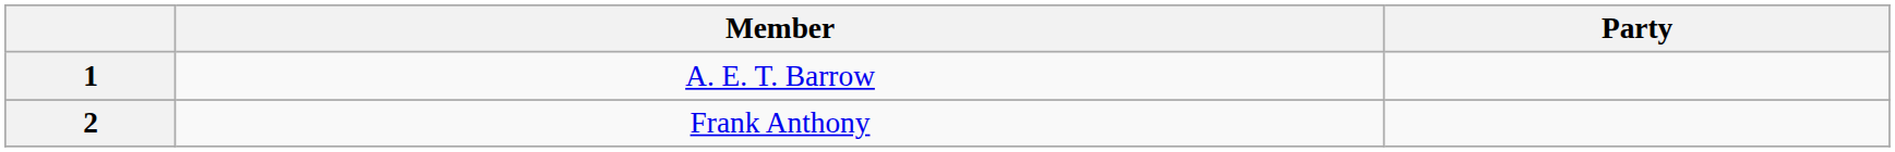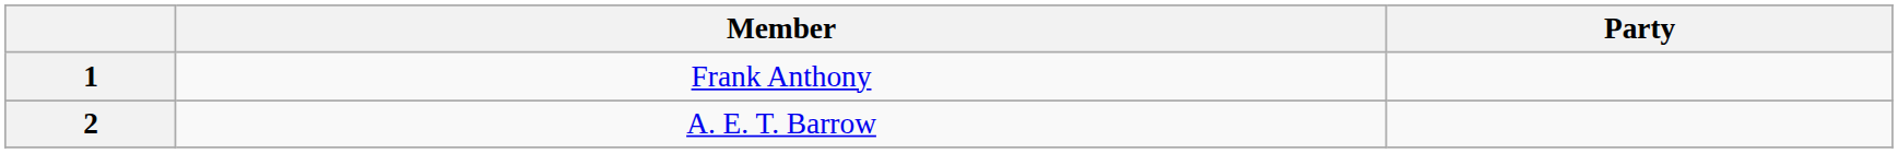 <table class="wikitable sortable" style="width:80%; text-align:center">
 <tr>
 <th></th>
 <th>Member</th>
 <th colspan="2" scope="col">Party</th>
 </tr>
 <tr>
 <th>1</th>
-<td><a href='#'>A. E. T. Barrow</a></td>
+<td><a href='#'>Frank Anthony</a></td>
 <td></td>
 </tr>
 <tr>
 <th>2</th>
-<td><a href='#'>Frank Anthony</a></td>
+<td><a href='#'>A. E. T. Barrow</a></td>
 </tr>
 </table>
